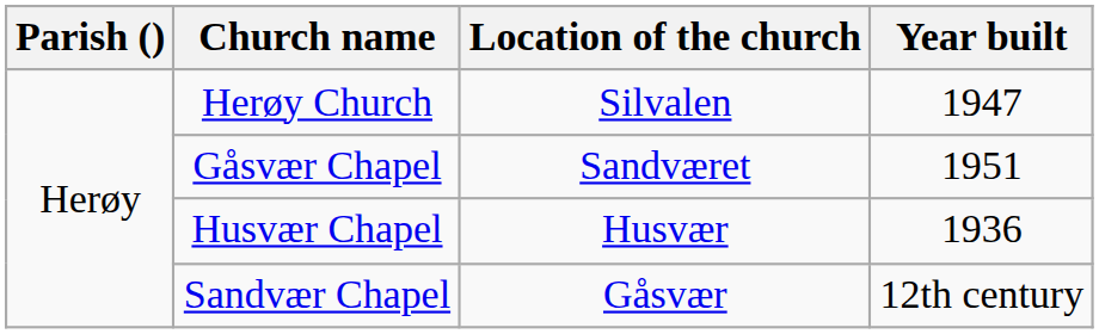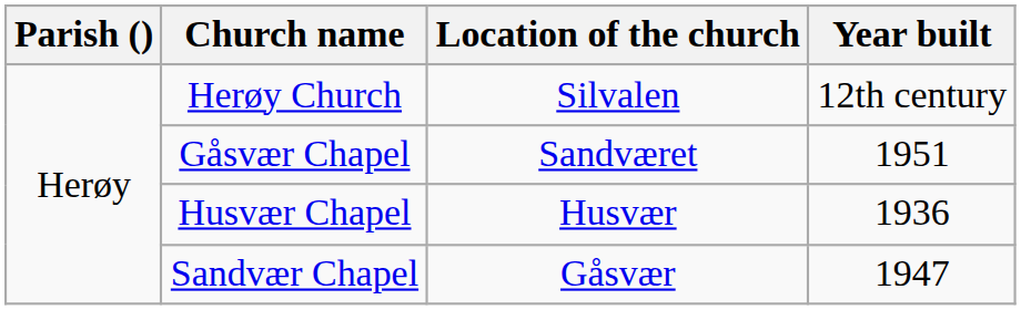 <table class="wikitable" style="text-align:center">
 <tr>
 <th>Parish ()</th>
 <th>Church name</th>
 <th>Location of the church</th>
 <th>Year built</th>
 </tr>
 <tr>
 <td rowspan="4">Herøy</td>
 <td><a href='#'>Herøy Church</a></td>
 <td><a href='#'>Silvalen</a></td>
-<td>1947</td>
+<td>12th century</td>
 </tr>
 <tr>
 <td><a href='#'>Gåsvær Chapel</a></td>
 <td><a href='#'>Sandværet</a></td>
 <td>1951</td>
 </tr>
 <tr>
 <td><a href='#'>Husvær Chapel</a></td>
 <td><a href='#'>Husvær</a></td>
 <td>1936</td>
 </tr>
 <tr>
 <td><a href='#'>Sandvær Chapel</a></td>
 <td><a href='#'>Gåsvær</a></td>
-<td>12th century</td>
+<td>1947</td>
 </tr>
 </table>
